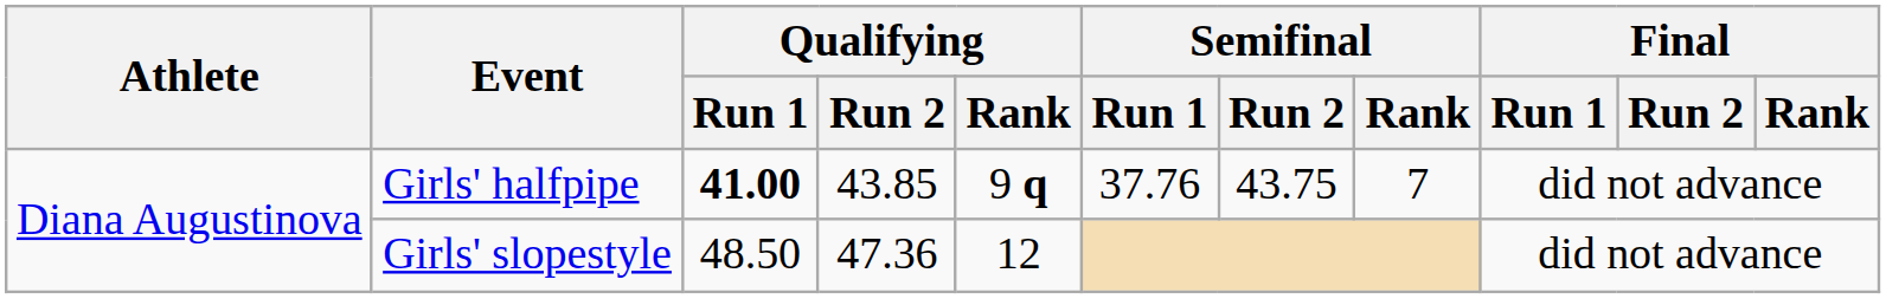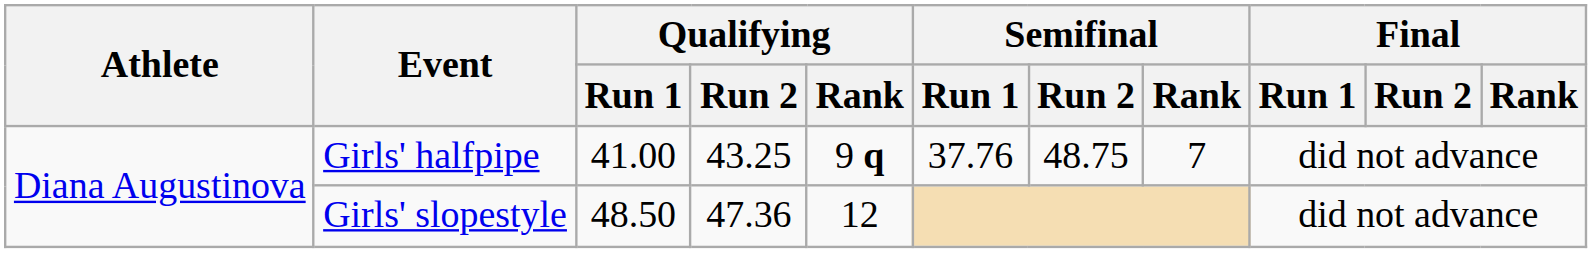 <table class="wikitable">
 <tr>
 <th rowspan="2">Athlete</th>
 <th rowspan="2">Event</th>
 <th colspan="3">Qualifying</th>
 <th colspan="3">Semifinal</th>
 <th colspan="3">Final</th>
 </tr>
 <tr>
 <th>Run 1</th>
 <th>Run 2</th>
 <th>Rank</th>
 <th>Run 1</th>
 <th>Run 2</th>
 <th>Rank</th>
 <th>Run 1</th>
 <th>Run 2</th>
 <th>Rank</th>
 </tr>
 <tr>
 <td rowspan="2"><a href='#'>Diana Augustinova</a></td>
 <td><a href='#'>Girls' halfpipe</a></td>
-<td align="center"><strong>41.00</strong></td>
-<td align="center">43.85</td>
+<td align="center">41.00</td>
+<td align="center">43.25</td>
 <td align="center">9 <strong>q</strong></td>
 <td align="center">37.76</td>
-<td align="center">43.75</td>
+<td align="center">48.75</td>
 <td align="center">7</td>
 <td align="center" colspan=3>did not advance</td>
 </tr>
 <tr>
 <td><a href='#'>Girls' slopestyle</a></td>
 <td align="center">48.50</td>
 <td align="center">47.36</td>
 <td align="center">12</td>
 <td colspan=3 bgcolor="wheat"></td>
 <td align="center" colspan=3>did not advance</td>
 </tr>
 </table>
